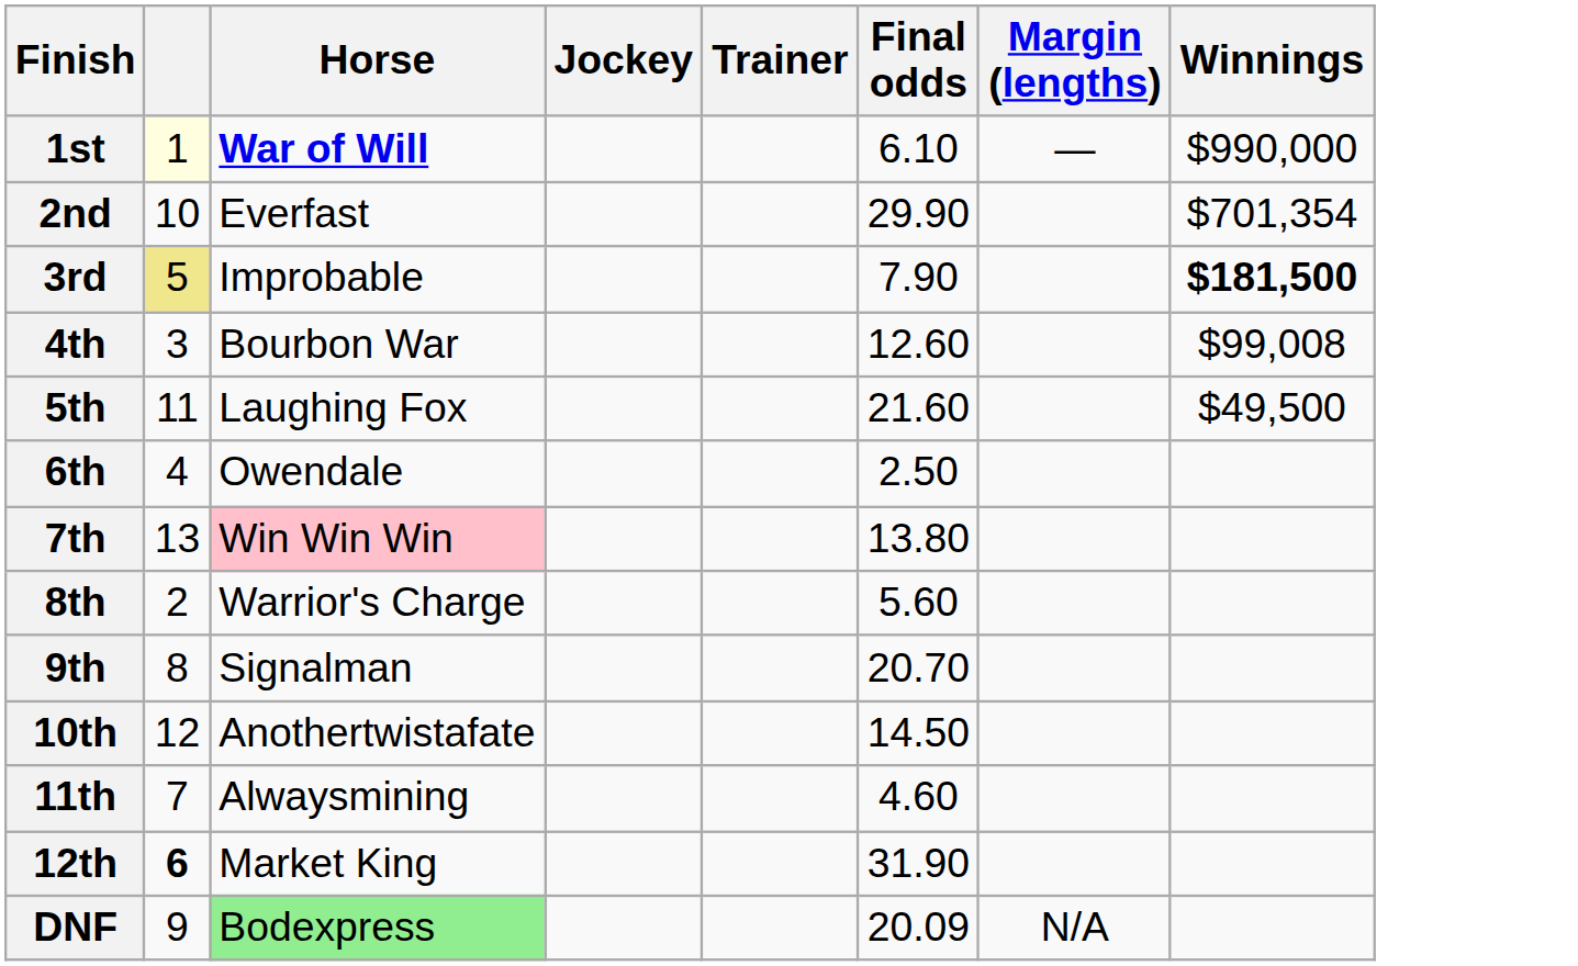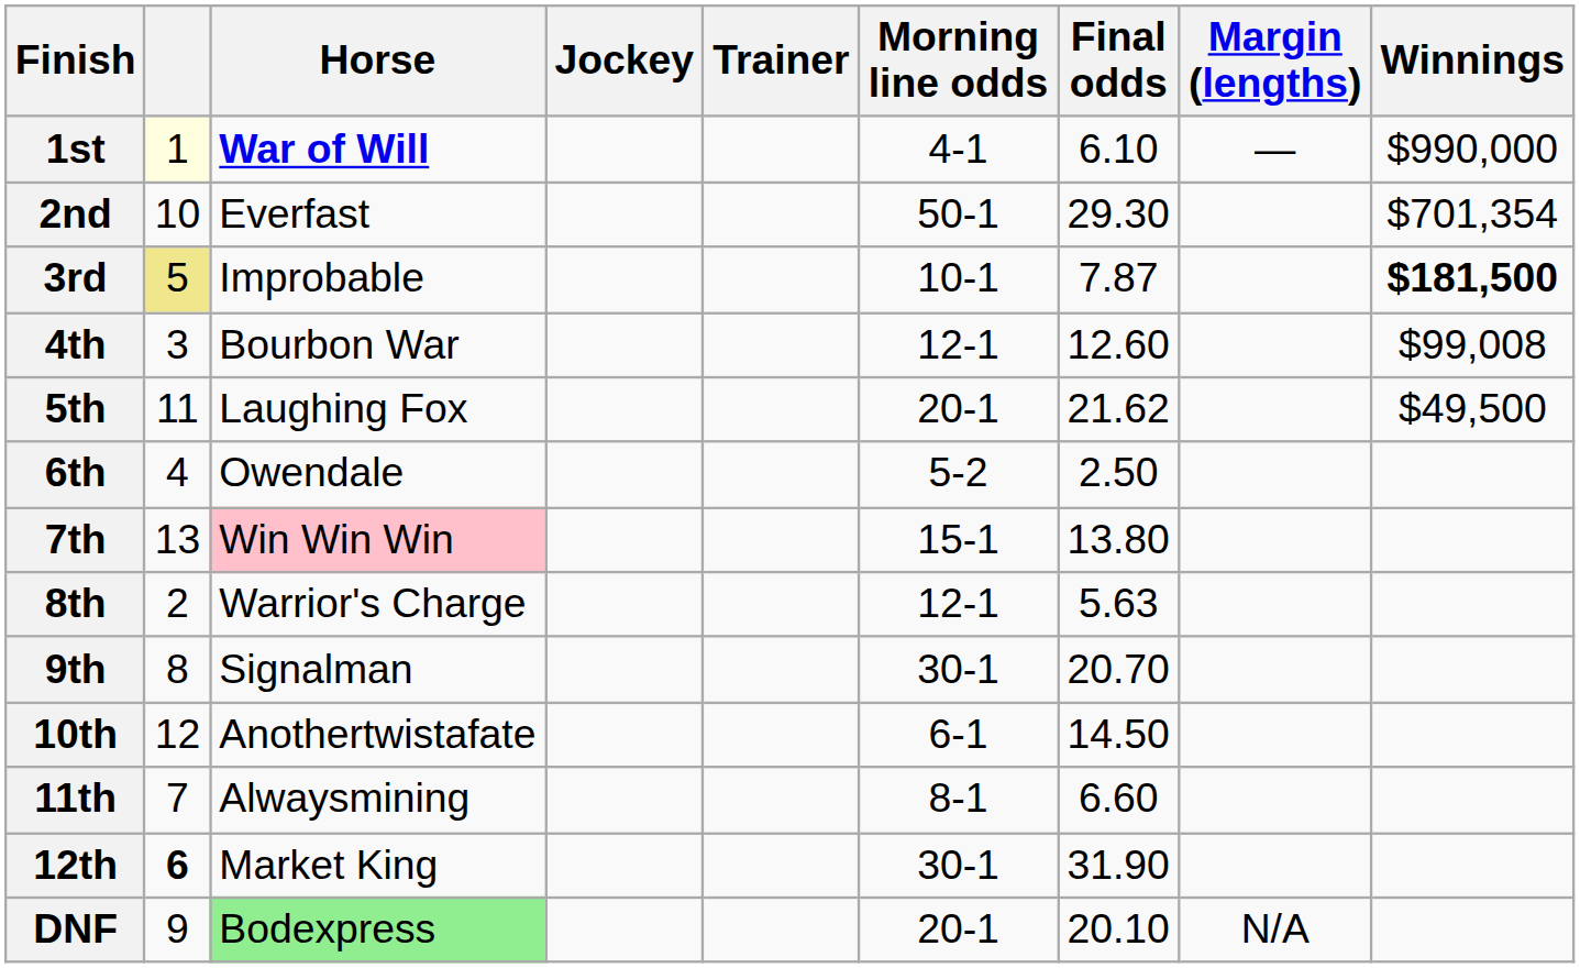 <table class="sortable wikitable">
 <tr>
 <th scope="col"><strong>Finish</strong></th>
 <th scope="col"><strong></strong></th>
 <th scope="col"><strong>Horse</strong></th>
 <th scope="col"><strong>Jockey</strong></th>
 <th scope="col"><strong>Trainer</strong></th>
+<th scope="col"><strong>Morning<br>line odds</strong></th>
 <th scope="col"><strong>Final<br>odds</strong></th>
 <th scope="col"><a href='#'>Margin</a><br>(<a href='#'>lengths</a>)</th>
 <th scope="col"><strong>Winnings</strong></th>
 </tr>
 <tr>
 <th>1st</th>
 <td align=center style="background: lightyellow;">1</td>
 <td><strong><a href='#'>War of Will</a></strong></td>
 <td></td>
 <td></td>
+<td align=center>4-1</td>
 <td align=center>6.10</td>
 <td align=center>—</td>
 <td align=center>$990,000</td>
 </tr>
 <tr>
 <th>2nd</th>
 <td align=center>10</td>
 <td>Everfast</td>
 <td></td>
 <td></td>
-<td align=center>29.90</td>
+<td align=center>50-1</td>
+<td align=center>29.30</td>
 <td align=center></td>
 <td align=center>$701,354</td>
 </tr>
 <tr>
 <th>3rd</th>
 <td align=center style="background: khaki;">5</td>
 <td>Improbable</td>
 <td></td>
 <td></td>
-<td align=center>7.90</td>
+<td align=center>10-1</td>
+<td align=center>7.87</td>
 <td align=center></td>
 <td align=center><strong>$181,500</strong></td>
 </tr>
 <tr>
 <th>4th</th>
 <td align=center>3</td>
 <td>Bourbon War</td>
 <td></td>
 <td></td>
+<td align=center>12-1</td>
 <td align=center>12.60</td>
 <td align=center></td>
 <td align=center>$99,008</td>
 </tr>
 <tr>
 <th>5th</th>
 <td align=center>11</td>
 <td>Laughing Fox</td>
 <td></td>
 <td></td>
-<td align=center>21.60</td>
+<td align=center>20-1</td>
+<td align=center>21.62</td>
 <td align=center></td>
 <td align=center>$49,500</td>
 </tr>
 <tr>
 <th>6th</th>
 <td align=center>4</td>
 <td>Owendale</td>
 <td></td>
 <td></td>
+<td align=center>5-2</td>
 <td align=center>2.50</td>
 <td align=center></td>
 <td align=center></td>
 </tr>
 <tr>
 <th>7th</th>
 <td align=center>13</td>
 <td style="background: pink;">Win Win Win</td>
 <td></td>
 <td></td>
+<td align=center>15-1</td>
 <td align=center>13.80</td>
 <td align=center></td>
 <td align=center></td>
 </tr>
 <tr>
 <th>8th</th>
 <td align=center>2</td>
 <td>Warrior's Charge</td>
 <td></td>
 <td></td>
-<td align=center>5.60</td>
+<td align=center>12-1</td>
+<td align=center>5.63</td>
 <td align=center></td>
 <td align=center></td>
 </tr>
 <tr>
 <th>9th</th>
 <td align=center>8</td>
 <td>Signalman</td>
 <td></td>
 <td></td>
+<td align=center>30-1</td>
 <td align=center>20.70</td>
 <td align=center></td>
 <td align=center></td>
 </tr>
 <tr>
 <th>10th</th>
 <td align=center>12</td>
 <td>Anothertwistafate</td>
 <td></td>
 <td></td>
+<td align=center>6-1</td>
 <td align=center>14.50</td>
 <td align=center></td>
 <td align=center></td>
 </tr>
 <tr>
 <th>11th</th>
 <td align=center>7</td>
 <td>Alwaysmining</td>
 <td></td>
 <td></td>
-<td align=center>4.60</td>
+<td align=center>8-1</td>
+<td align=center>6.60</td>
 <td align=center></td>
 <td align=center></td>
 </tr>
 <tr>
 <th>12th</th>
 <td align=center><strong>6</strong></td>
 <td>Market King</td>
 <td></td>
 <td></td>
+<td align=center>30-1</td>
 <td align=center>31.90</td>
 <td align=center></td>
 <td align=center></td>
 </tr>
 <tr>
 <th>DNF</th>
 <td align=center>9</td>
 <td style="background: lightgreen;">Bodexpress</td>
 <td></td>
 <td></td>
-<td align=center>20.09</td>
+<td align=center>20-1</td>
+<td align=center>20.10</td>
 <td align=center>N/A</td>
 <td align=center></td>
 </tr>
 </table>
